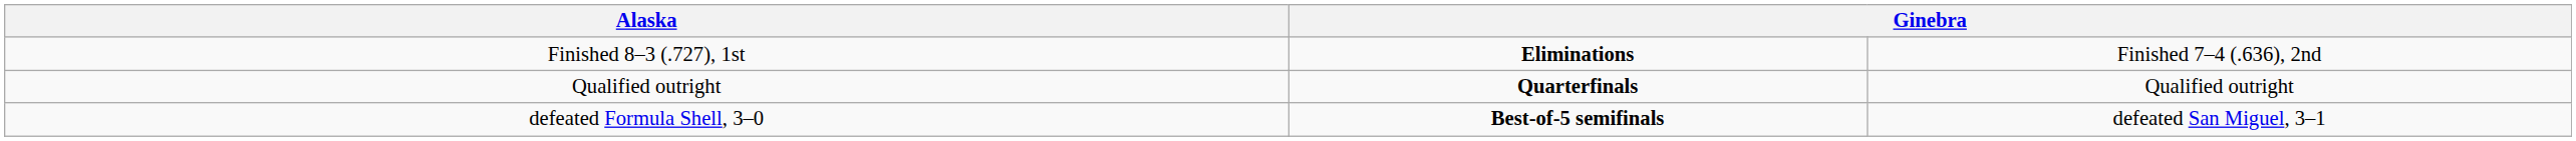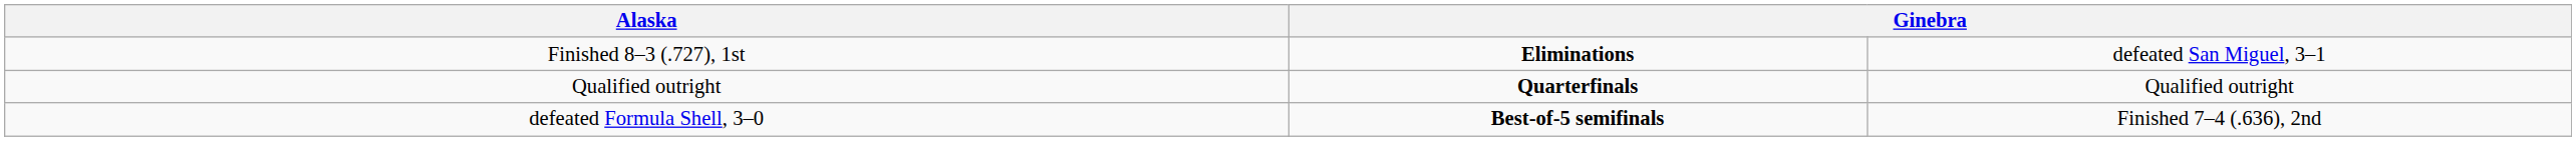 <table class=wikitable width=100%>
 <tr align=center>
 <th colspan=2 width=45%><a href='#'>Alaska</a></th>
 <th colspan=2 width=45%><a href='#'>Ginebra</a></th>
 </tr>
 <tr align=center>
 <td>Finished 8–3 (.727), 1st</td>
 <td colspan=2><strong>Eliminations</strong></td>
-<td>Finished 7–4 (.636), 2nd</td>
+<td>defeated <a href='#'>San Miguel</a>, 3–1</td>
 </tr>
 <tr align=center>
 <td>Qualified outright</td>
 <td colspan=2><strong>Quarterfinals</strong></td>
 <td>Qualified outright</td>
 </tr>
 <tr align=center>
 <td>defeated <a href='#'>Formula Shell</a>, 3–0</td>
 <td colspan=2><strong>Best-of-5 semifinals</strong></td>
-<td>defeated <a href='#'>San Miguel</a>, 3–1</td>
+<td>Finished 7–4 (.636), 2nd</td>
 </tr>
 </table>
